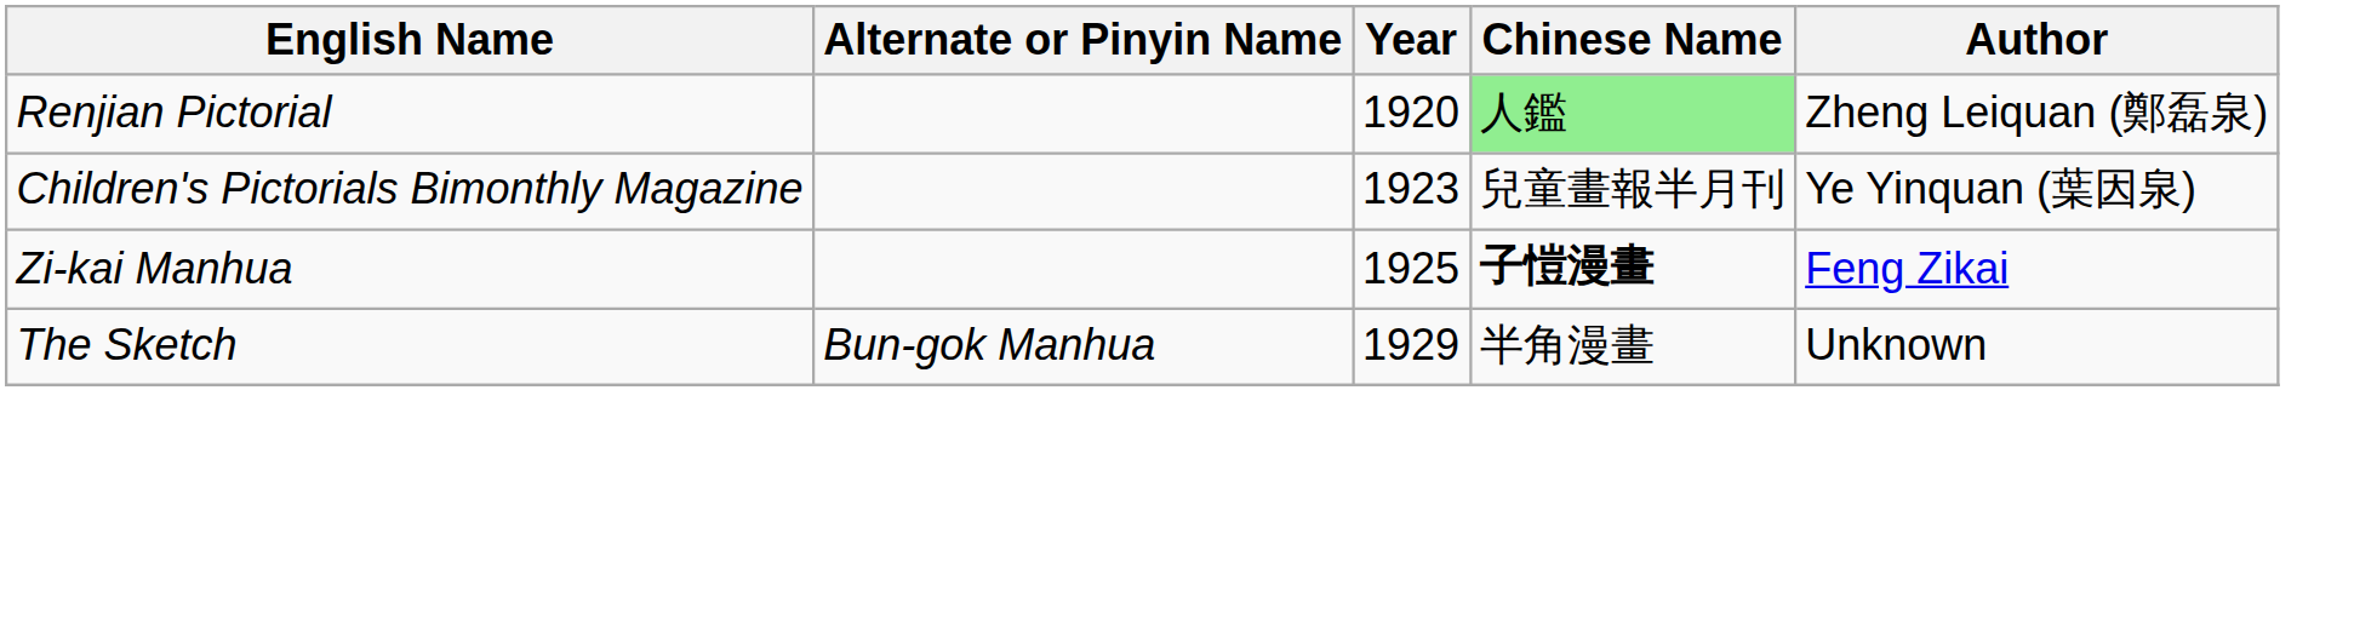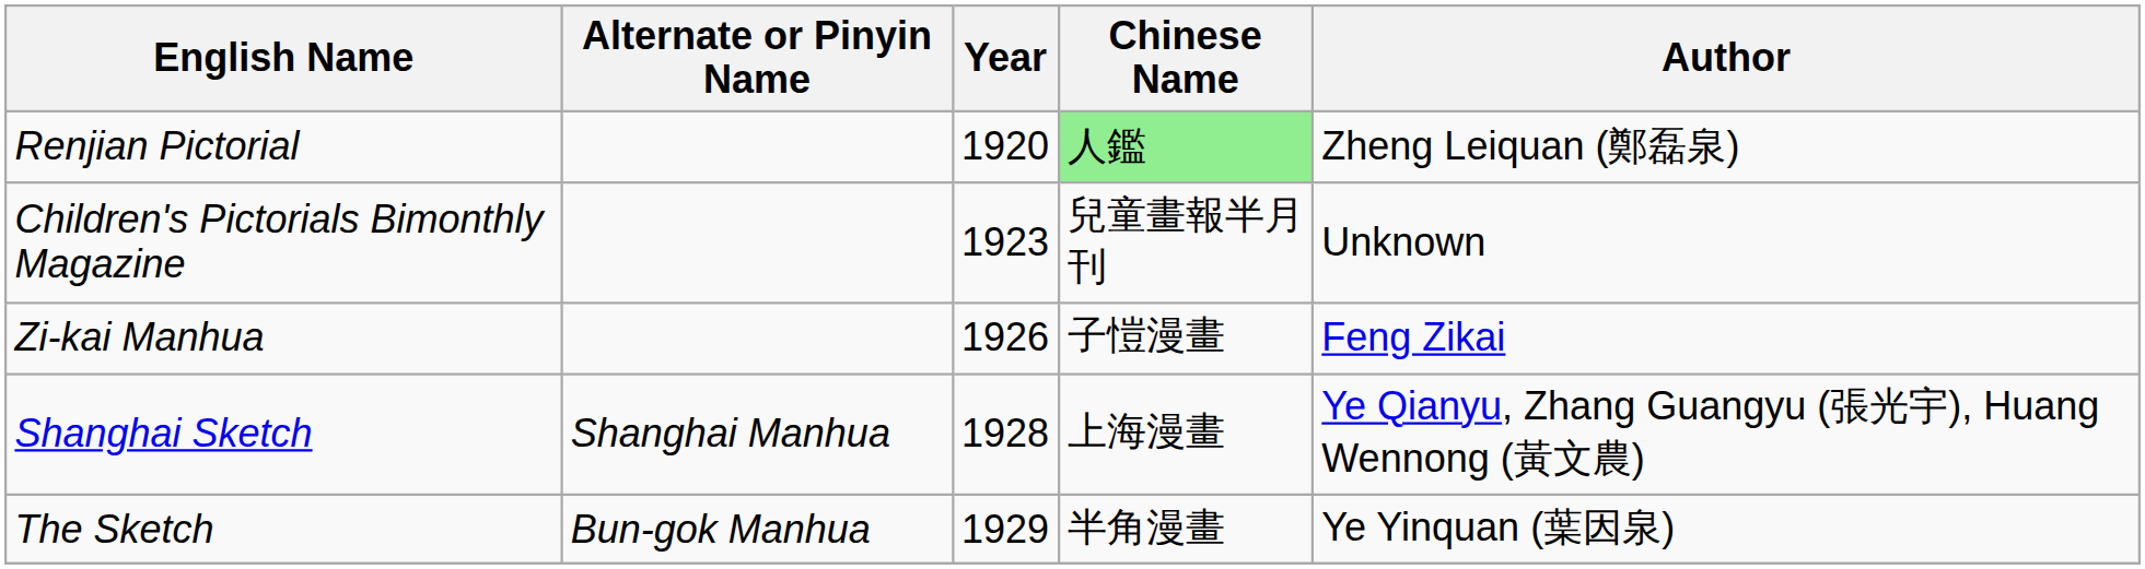 <table class="wikitable">
 <tr>
 <th>English Name</th>
 <th>Alternate or Pinyin Name</th>
 <th>Year</th>
 <th>Chinese Name</th>
 <th>Author</th>
 </tr>
 <tr>
 <td><em>Renjian Pictorial</em></td>
 <td></td>
 <td>1920</td>
 <td style="background: lightgreen;">人鑑</td>
 <td>Zheng Leiquan (鄭磊泉)</td>
 </tr>
 <tr>
 <td><em>Children's Pictorials Bimonthly Magazine</em></td>
 <td></td>
 <td>1923</td>
 <td>兒童畫報半月刊</td>
-<td>Ye Yinquan (葉因泉)</td>
+<td>Unknown</td>
 </tr>
 <tr>
 <td><em>Zi-kai Manhua</em></td>
 <td></td>
-<td>1925</td>
-<td><strong>子愷漫畫</strong></td>
+<td>1926</td>
+<td>子愷漫畫</td>
 <td><a href='#'>Feng Zikai</a></td>
+</tr>
+<tr>
+<td><em><a href='#'>Shanghai Sketch</a></em></td>
+<td><em>Shanghai Manhua</em></td>
+<td>1928</td>
+<td>上海漫畫</td>
+<td><a href='#'>Ye Qianyu</a>, Zhang Guangyu (張光宇), Huang Wennong (黃文農)</td>
 </tr>
 <tr>
 <td><em>The Sketch</em></td>
 <td><em>Bun-gok Manhua</em></td>
 <td>1929</td>
 <td>半角漫畫</td>
-<td>Unknown</td>
+<td>Ye Yinquan (葉因泉)</td>
 </tr>
 <tr>
 </tr>
 </table>
